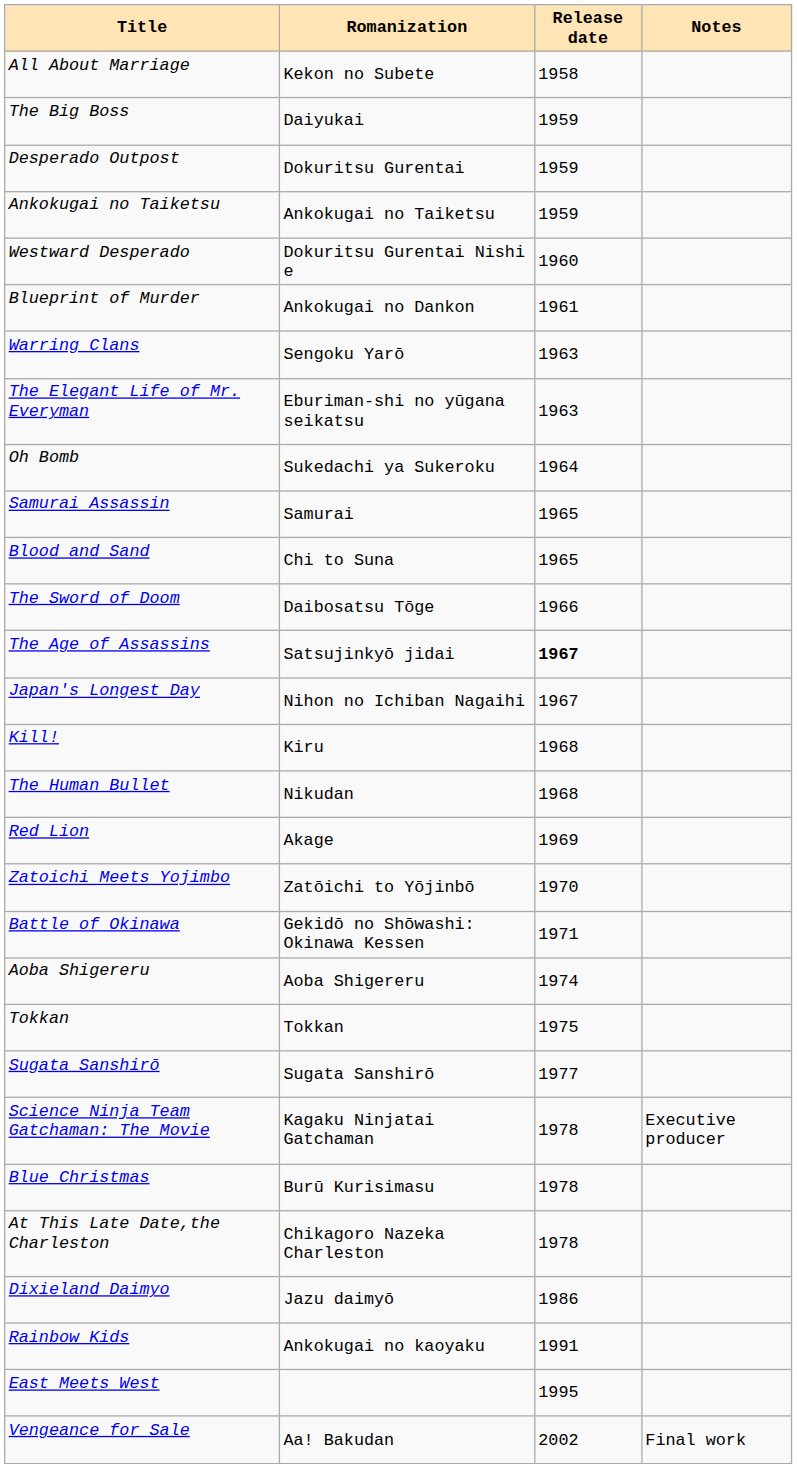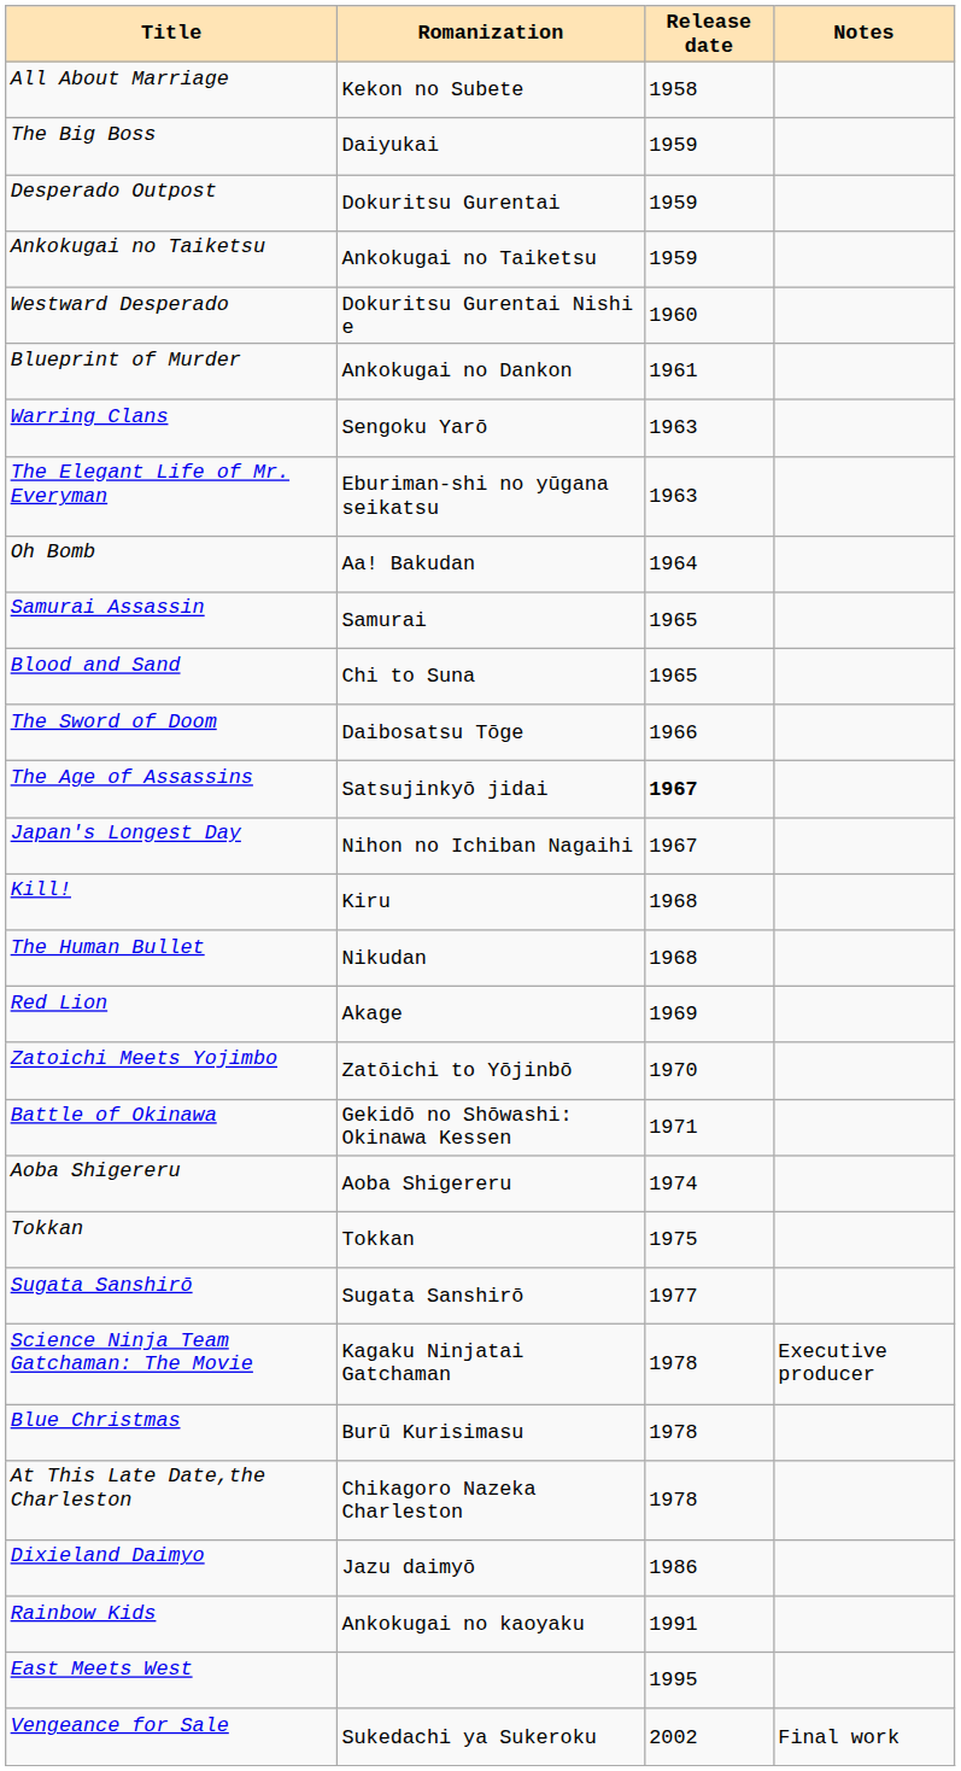 <table class="wikitable">
 <tr>
 <th style="background:#FFE4B5;">Title</th>
 <th style="background:#FFE4B5;">Romanization</th>
 <th style="background:#FFE4B5;">Release date</th>
 <th style="background:#FFE4B5;">Notes</th>
 </tr>
 <tr>
 <td><em>All About Marriage</em><br><br></td>
 <td>Kekon no Subete</td>
 <td>1958</td>
 <td></td>
 </tr>
 <tr>
 <td><em>The Big Boss</em><br><br></td>
 <td>Daiyukai</td>
 <td>1959</td>
 <td></td>
 </tr>
 <tr>
 <td><em>Desperado Outpost</em><br><br></td>
 <td>Dokuritsu Gurentai</td>
 <td>1959</td>
 <td></td>
 </tr>
 <tr>
 <td><em>Ankokugai no Taiketsu</em><br><br></td>
 <td>Ankokugai no Taiketsu</td>
 <td>1959</td>
 <td></td>
 </tr>
 <tr>
 <td><em>Westward Desperado</em><br><br></td>
 <td>Dokuritsu Gurentai Nishi e</td>
 <td>1960</td>
 <td></td>
 </tr>
 <tr>
 <td><em>Blueprint of Murder</em><br><br></td>
 <td>Ankokugai no Dankon</td>
 <td>1961</td>
 <td></td>
 </tr>
 <tr>
 <td><em><a href='#'>Warring Clans</a></em><br><br></td>
 <td>Sengoku Yarō</td>
 <td>1963</td>
 <td></td>
 </tr>
 <tr>
 <td><em><a href='#'>The Elegant Life of Mr. Everyman</a></em><br><br></td>
 <td>Eburiman-shi no yūgana seikatsu</td>
 <td>1963</td>
 <td></td>
 </tr>
 <tr>
 <td><em>Oh Bomb</em><br><br></td>
-<td>Sukedachi ya Sukeroku</td>
+<td>Aa! Bakudan</td>
 <td>1964</td>
 <td></td>
 </tr>
 <tr>
 <td><em><a href='#'>Samurai Assassin</a></em><br><br></td>
 <td>Samurai</td>
 <td>1965</td>
 <td></td>
 </tr>
 <tr>
 <td><em><a href='#'>Blood and Sand</a></em><br><br></td>
 <td>Chi to Suna</td>
 <td>1965</td>
 <td></td>
 </tr>
 <tr>
 <td><em><a href='#'>The Sword of Doom</a></em><br><br></td>
 <td>Daibosatsu Tōge</td>
 <td>1966</td>
 <td></td>
 </tr>
 <tr>
 <td><em><a href='#'>The Age of Assassins</a></em><br><br></td>
 <td>Satsujinkyō jidai</td>
 <td><strong>1967</strong></td>
 <td></td>
 </tr>
 <tr>
 <td><em><a href='#'>Japan's Longest Day</a></em><br><br></td>
 <td>Nihon no Ichiban Nagaihi</td>
 <td>1967</td>
 <td></td>
 </tr>
 <tr>
 <td><em><a href='#'>Kill!</a></em><br><br></td>
 <td>Kiru</td>
 <td>1968</td>
 <td></td>
 </tr>
 <tr>
 <td><em><a href='#'>The Human Bullet</a></em><br><br></td>
 <td>Nikudan</td>
 <td>1968</td>
 <td></td>
 </tr>
 <tr>
 <td><em><a href='#'>Red Lion</a></em><br><br></td>
 <td>Akage</td>
 <td>1969</td>
 <td></td>
 </tr>
 <tr>
 <td><em><a href='#'>Zatoichi Meets Yojimbo</a></em><br><br></td>
 <td>Zatōichi to Yōjinbō</td>
 <td>1970</td>
 <td></td>
 </tr>
 <tr>
 <td><em><a href='#'>Battle of Okinawa</a></em><br><br></td>
 <td>Gekidō no Shōwashi: Okinawa Kessen</td>
 <td>1971</td>
 <td></td>
 </tr>
 <tr>
 <td><em>Aoba Shigereru</em><br><br></td>
 <td>Aoba Shigereru</td>
 <td>1974</td>
 <td></td>
 </tr>
 <tr>
 <td><em>Tokkan</em><br><br></td>
 <td>Tokkan</td>
 <td>1975</td>
 <td></td>
 </tr>
 <tr>
 <td><em><a href='#'>Sugata Sanshirō</a></em><br><br></td>
 <td>Sugata Sanshirō</td>
 <td>1977</td>
 <td></td>
 </tr>
 <tr>
 <td><em><a href='#'>Science Ninja Team Gatchaman: The Movie</a></em><br><br></td>
 <td>Kagaku Ninjatai Gatchaman</td>
 <td>1978</td>
 <td>Executive producer</td>
 </tr>
 <tr>
 <td><em><a href='#'>Blue Christmas</a></em><br><br></td>
 <td>Burū Kurisimasu</td>
 <td>1978</td>
 <td></td>
 </tr>
 <tr>
 <td><em>At This Late Date,the Charleston</em><br><br></td>
 <td>Chikagoro Nazeka Charleston</td>
 <td>1978</td>
 <td></td>
 </tr>
 <tr>
 <td><em><a href='#'>Dixieland Daimyo</a></em><br><br></td>
 <td>Jazu daimyō</td>
 <td>1986</td>
 <td></td>
 </tr>
 <tr>
 <td><em><a href='#'>Rainbow Kids</a></em><br><br></td>
 <td>Ankokugai no kaoyaku</td>
 <td>1991</td>
 <td></td>
 </tr>
 <tr>
 <td><em><a href='#'>East Meets West</a></em><br><br></td>
 <td></td>
 <td>1995</td>
 <td></td>
 </tr>
 <tr>
 <td><em><a href='#'>Vengeance for Sale</a></em><br><br></td>
-<td>Aa! Bakudan</td>
+<td>Sukedachi ya Sukeroku</td>
 <td>2002</td>
 <td>Final work</td>
 </tr>
 <tr>
 </tr>
 </table>
